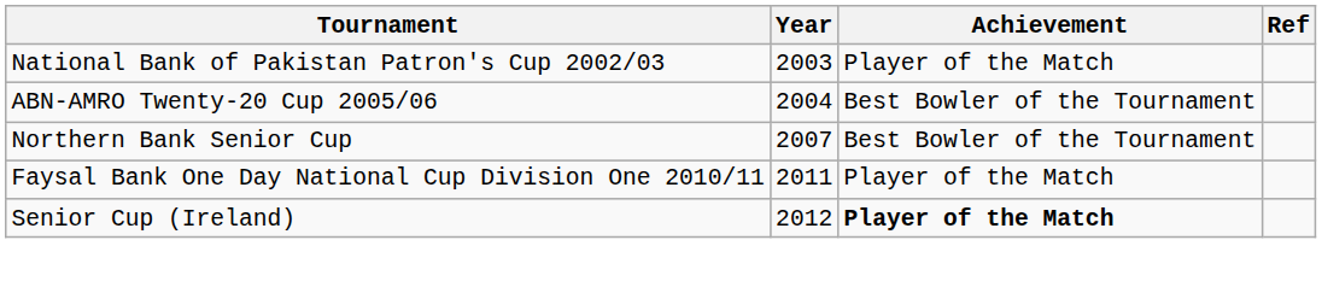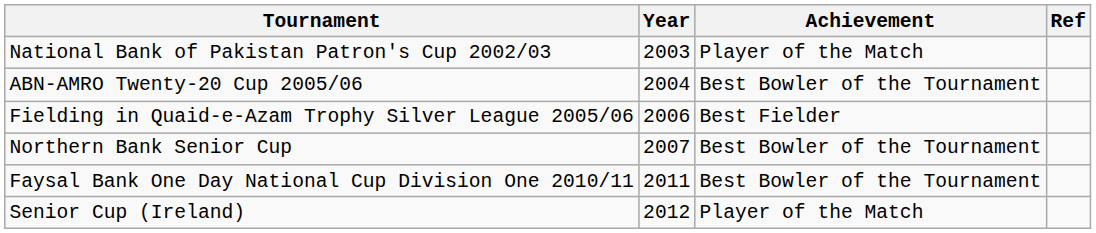 <table class="wikitable">
 <tr>
 <th>Tournament</th>
 <th>Year</th>
 <th>Achievement</th>
 <th>Ref</th>
 </tr>
 <tr>
 <td>National Bank of Pakistan Patron's Cup 2002/03</td>
 <td>2003</td>
 <td>Player of the Match</td>
 <td></td>
 </tr>
 <tr>
 <td>ABN-AMRO Twenty-20 Cup 2005/06</td>
 <td>2004</td>
 <td>Best Bowler of the Tournament</td>
 <td></td>
 </tr>
 <tr>
+<td>Fielding in Quaid-e-Azam Trophy Silver League 2005/06</td>
+<td>2006</td>
+<td>Best Fielder</td>
+<td></td>
+</tr>
+<tr>
 <td>Northern Bank Senior Cup</td>
 <td>2007</td>
 <td>Best Bowler of the Tournament</td>
 <td></td>
 </tr>
 <tr>
 <td>Faysal Bank One Day National Cup Division One 2010/11</td>
 <td>2011</td>
-<td>Player of the Match</td>
+<td>Best Bowler of the Tournament</td>
 <td></td>
 </tr>
 <tr>
 <td>Senior Cup (Ireland)</td>
 <td>2012</td>
-<td><strong>Player of the Match</strong></td>
+<td>Player of the Match</td>
 <td></td>
 </tr>
 </table>
